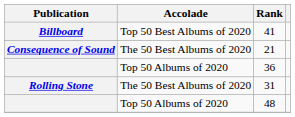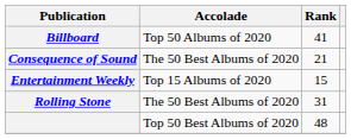 <table class="wikitable sortable plainrowheaders">
 <tr>
 <th scope="col">Publication</th>
 <th scope="col">Accolade</th>
 <th scope="col">Rank</th>
 <th scope="col" class="unsortable"></th>
 </tr>
 <tr>
 <th><em><a href='#'>Billboard</a></em></th>
-<td>Top 50 Best Albums of 2020</td>
+<td>Top 50 Albums of 2020</td>
 <td style="text-align:center;">41</td>
 <td style="text-align:center;"></td>
 </tr>
 <tr>
 <th><em><a href='#'>Consequence of Sound</a></em></th>
 <td>The 50 Best Albums of 2020</td>
 <td style="text-align:center;">21</td>
 <td style="text-align:center;"></td>
 </tr>
 <tr>
-<th scope="row"></th>
-<td>Top 50 Albums of 2020</td>
-<td style="text-align:center;">36</td>
+<th><em><a href='#'>Entertainment Weekly</a></em></th>
+<td>Top 15 Albums of 2020</td>
+<td style="text-align:center;">15</td>
 <td style="text-align:center;"></td>
 </tr>
 <tr>
 <th><em><a href='#'>Rolling Stone</a></em></th>
 <td>The 50 Best Albums of 2020</td>
 <td style="text-align:center;">31</td>
 <td style="text-align:center;"></td>
 </tr>
 <tr>
 <th scope="row"></th>
-<td>Top 50 Albums of 2020</td>
+<td>Top 50 Best Albums of 2020</td>
 <td style="text-align:center;">48</td>
 <td style="text-align:center;"></td>
 </tr>
 <tr>
 </tr>
 </table>
